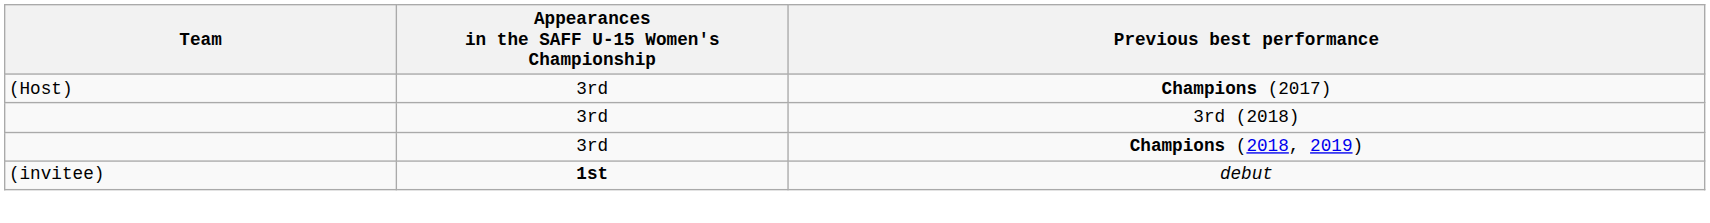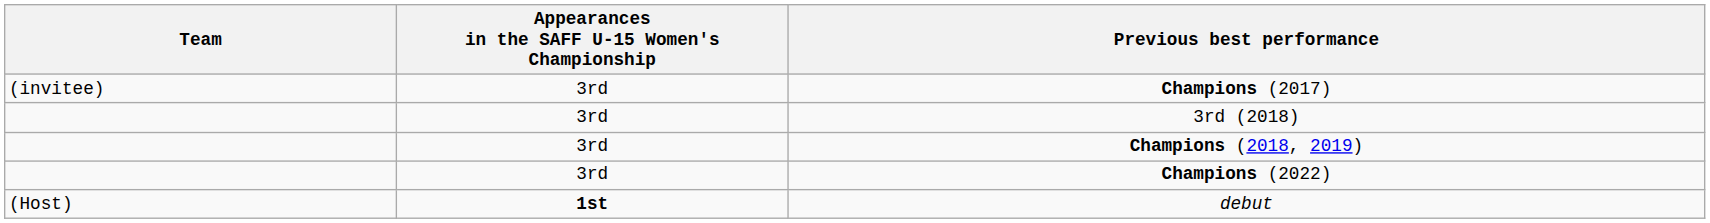 <table class="wikitable">
 <tr>
 <th style="width:16.67%;">Team</th>
 <th style="width:16.67%;">Appearances <br> in the SAFF U-15 Women's Championship</th>
 <th width=39%>Previous best performance</th>
 </tr>
 <tr>
-<td align="left"> (Host)</td>
+<td align="left"> (invitee)</td>
 <td align=center>3rd</td>
 <td align=center><strong>Champions</strong> (2017)</td>
 </tr>
 <tr>
 <td align="left"></td>
 <td align=center>3rd</td>
 <td align=center>3rd (2018)</td>
 </tr>
 <tr>
 <td align="left"></td>
 <td align=center>3rd</td>
 <td align=center><strong>Champions</strong> (<a href='#'>2018</a>, <a href='#'>2019</a>)</td>
 </tr>
 <tr>
-<td align="left"> (invitee)</td>
+<td align="left"></td>
+<td align=center>3rd</td>
+<td align=center><strong>Champions</strong> (2022)</td>
+</tr>
+<tr>
+<td align="left"> (Host)</td>
 <td align=center><strong>1st</strong></td>
 <td align=center><em>debut</em></td>
 </tr>
 </table>
